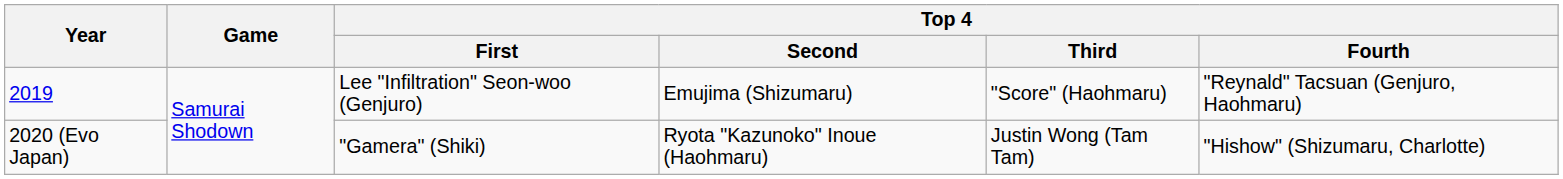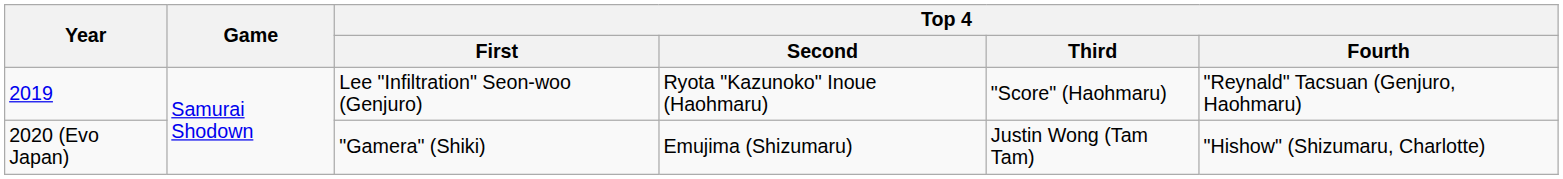 <table class="wikitable sortable" width=100%>
 <tr>
 <th rowspan=2>Year</th>
 <th rowspan=2>Game</th>
 <th colspan=4>Top 4</th>
 </tr>
 <tr>
 <th>First</th>
 <th>Second</th>
 <th>Third</th>
 <th>Fourth</th>
 </tr>
 <tr>
 <td><a href='#'>2019</a></td>
 <td rowspan="2"><a href='#'>Samurai Shodown</a></td>
 <td> Lee "Infiltration" Seon-woo (Genjuro)</td>
-<td> Emujima (Shizumaru)</td>
+<td> Ryota "Kazunoko" Inoue (Haohmaru)</td>
 <td> "Score" (Haohmaru)</td>
 <td> "Reynald" Tacsuan (Genjuro, Haohmaru)</td>
 </tr>
 <tr>
 <td>2020 (Evo Japan)</td>
 <td> "Gamera" (Shiki)</td>
-<td> Ryota "Kazunoko" Inoue (Haohmaru)</td>
+<td> Emujima (Shizumaru)</td>
 <td> Justin Wong (Tam Tam)</td>
 <td> "Hishow" (Shizumaru, Charlotte)</td>
 </tr>
 </table>
